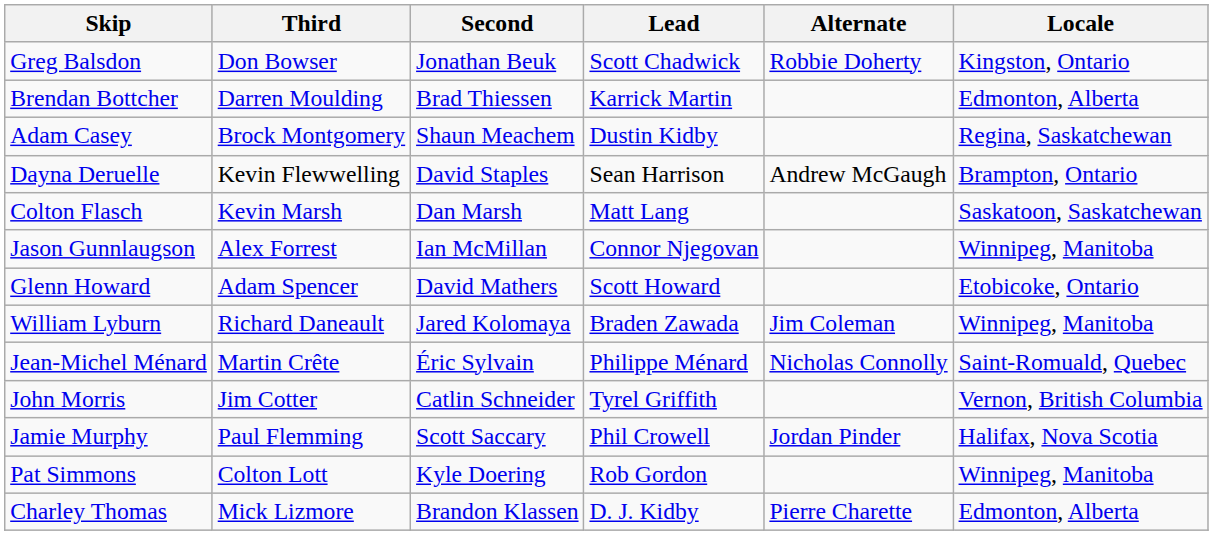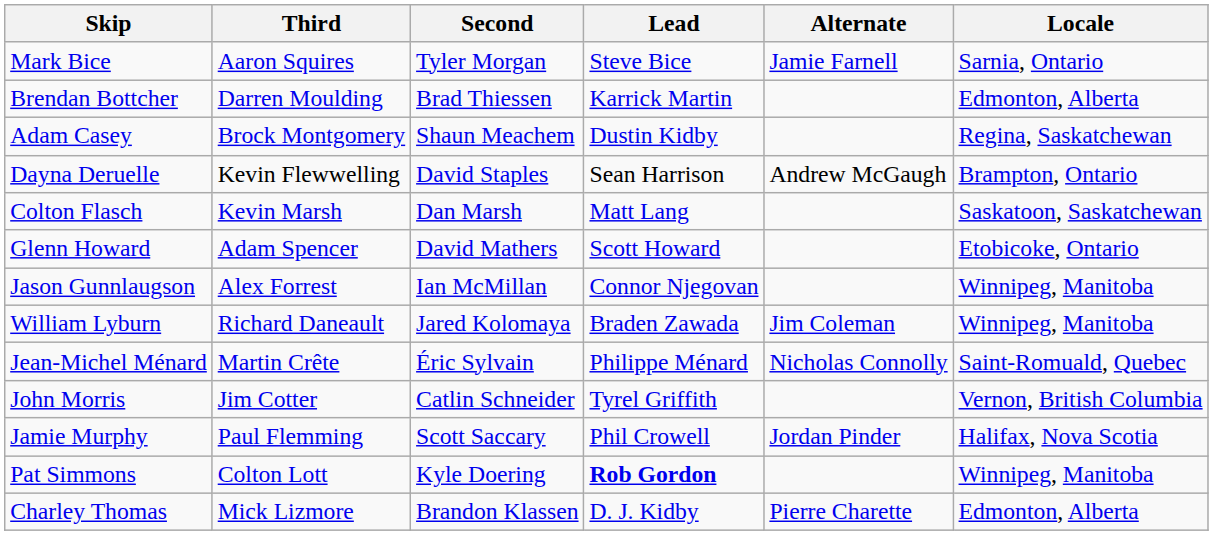 <table class=wikitable>
 <tr>
 <th scope="col">Skip</th>
 <th scope="col">Third</th>
 <th scope="col">Second</th>
 <th scope="col">Lead</th>
 <th scope="col">Alternate</th>
 <th scope="col">Locale</th>
 </tr>
 <tr>
-<td><a href='#'>Greg Balsdon</a></td>
-<td><a href='#'>Don Bowser</a></td>
-<td><a href='#'>Jonathan Beuk</a></td>
-<td><a href='#'>Scott Chadwick</a></td>
-<td><a href='#'>Robbie Doherty</a></td>
-<td> <a href='#'>Kingston</a>, <a href='#'>Ontario</a></td>
+<td><a href='#'>Mark Bice</a></td>
+<td><a href='#'>Aaron Squires</a></td>
+<td><a href='#'>Tyler Morgan</a></td>
+<td><a href='#'>Steve Bice</a></td>
+<td><a href='#'>Jamie Farnell</a></td>
+<td> <a href='#'>Sarnia</a>, <a href='#'>Ontario</a></td>
 </tr>
 <tr>
 <td><a href='#'>Brendan Bottcher</a></td>
 <td><a href='#'>Darren Moulding</a></td>
 <td><a href='#'>Brad Thiessen</a></td>
 <td><a href='#'>Karrick Martin</a></td>
 <td></td>
 <td> <a href='#'>Edmonton</a>, <a href='#'>Alberta</a></td>
 </tr>
 <tr>
 <td><a href='#'>Adam Casey</a></td>
 <td><a href='#'>Brock Montgomery</a></td>
 <td><a href='#'>Shaun Meachem</a></td>
 <td><a href='#'>Dustin Kidby</a></td>
 <td></td>
 <td> <a href='#'>Regina</a>, <a href='#'>Saskatchewan</a></td>
 </tr>
 <tr>
 <td><a href='#'>Dayna Deruelle</a></td>
 <td>Kevin Flewwelling</td>
 <td><a href='#'>David Staples</a></td>
 <td>Sean Harrison</td>
 <td>Andrew McGaugh</td>
 <td> <a href='#'>Brampton</a>, <a href='#'>Ontario</a></td>
 </tr>
 <tr>
 <td><a href='#'>Colton Flasch</a></td>
 <td><a href='#'>Kevin Marsh</a></td>
 <td><a href='#'>Dan Marsh</a></td>
 <td><a href='#'>Matt Lang</a></td>
 <td></td>
 <td> <a href='#'>Saskatoon</a>, <a href='#'>Saskatchewan</a></td>
 </tr>
 <tr>
+<td><a href='#'>Glenn Howard</a></td>
+<td><a href='#'>Adam Spencer</a></td>
+<td><a href='#'>David Mathers</a></td>
+<td><a href='#'>Scott Howard</a></td>
+<td></td>
+<td> <a href='#'>Etobicoke</a>, <a href='#'>Ontario</a></td>
+</tr>
+<tr>
 <td><a href='#'>Jason Gunnlaugson</a></td>
 <td><a href='#'>Alex Forrest</a></td>
 <td><a href='#'>Ian McMillan</a></td>
 <td><a href='#'>Connor Njegovan</a></td>
 <td></td>
 <td> <a href='#'>Winnipeg</a>, <a href='#'>Manitoba</a></td>
-</tr>
-<tr>
-<td><a href='#'>Glenn Howard</a></td>
-<td><a href='#'>Adam Spencer</a></td>
-<td><a href='#'>David Mathers</a></td>
-<td><a href='#'>Scott Howard</a></td>
-<td></td>
-<td> <a href='#'>Etobicoke</a>, <a href='#'>Ontario</a></td>
 </tr>
 <tr>
 <td><a href='#'>William Lyburn</a></td>
 <td><a href='#'>Richard Daneault</a></td>
 <td><a href='#'>Jared Kolomaya</a></td>
 <td><a href='#'>Braden Zawada</a></td>
 <td><a href='#'>Jim Coleman</a></td>
 <td> <a href='#'>Winnipeg</a>, <a href='#'>Manitoba</a></td>
 </tr>
 <tr>
 <td><a href='#'>Jean-Michel Ménard</a></td>
 <td><a href='#'>Martin Crête</a></td>
 <td><a href='#'>Éric Sylvain</a></td>
 <td><a href='#'>Philippe Ménard</a></td>
 <td><a href='#'>Nicholas Connolly</a></td>
 <td> <a href='#'>Saint-Romuald</a>, <a href='#'>Quebec</a></td>
 </tr>
 <tr>
 <td><a href='#'>John Morris</a></td>
 <td><a href='#'>Jim Cotter</a></td>
 <td><a href='#'>Catlin Schneider</a></td>
 <td><a href='#'>Tyrel Griffith</a></td>
 <td></td>
 <td> <a href='#'>Vernon</a>, <a href='#'>British Columbia</a></td>
 </tr>
 <tr>
 <td><a href='#'>Jamie Murphy</a></td>
 <td><a href='#'>Paul Flemming</a></td>
 <td><a href='#'>Scott Saccary</a></td>
 <td><a href='#'>Phil Crowell</a></td>
 <td><a href='#'>Jordan Pinder</a></td>
 <td> <a href='#'>Halifax</a>, <a href='#'>Nova Scotia</a></td>
 </tr>
 <tr>
 <td><a href='#'>Pat Simmons</a></td>
 <td><a href='#'>Colton Lott</a></td>
 <td><a href='#'>Kyle Doering</a></td>
-<td><a href='#'>Rob Gordon</a></td>
+<td><strong><a href='#'>Rob Gordon</a></strong></td>
 <td></td>
 <td> <a href='#'>Winnipeg</a>, <a href='#'>Manitoba</a></td>
 </tr>
 <tr>
 <td><a href='#'>Charley Thomas</a></td>
 <td><a href='#'>Mick Lizmore</a></td>
 <td><a href='#'>Brandon Klassen</a></td>
 <td><a href='#'>D. J. Kidby</a></td>
 <td><a href='#'>Pierre Charette</a></td>
 <td> <a href='#'>Edmonton</a>, <a href='#'>Alberta</a></td>
 </tr>
 </table>
